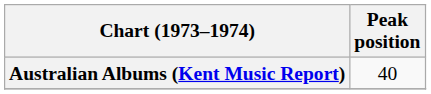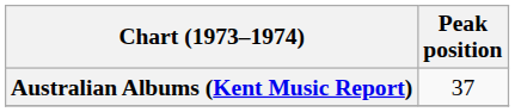 <table class="wikitable sortable plainrowheaders" style="text-align:center">
 <tr>
 <th scope="col">Chart (1973–1974)</th>
 <th scope="col">Peak<br>position</th>
 </tr>
 <tr>
 <th scope="row">Australian Albums (<a href='#'>Kent Music Report</a>)</th>
-<td>40</td>
+<td>37</td>
 </tr>
 <tr>
 </tr>
 <tr>
 </tr>
 <tr>
 </tr>
 </table>
